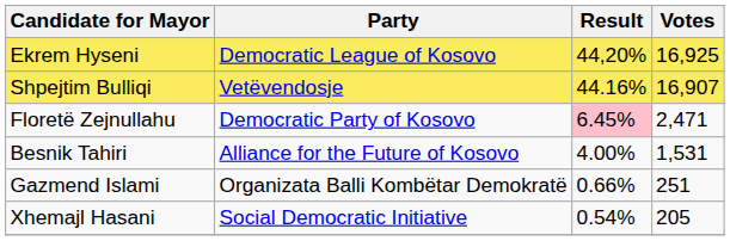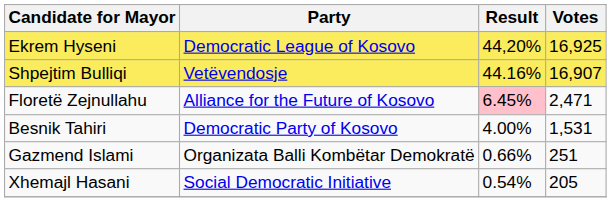 <table class=wikitable>
 <tr>
 <th>Candidate for Mayor</th>
 <th>Party</th>
 <th>Result</th>
 <th>Votes</th>
 </tr>
 <tr>
 <td style="background:#FBEC5D;">Ekrem Hyseni</td>
 <td style="background:#FBEC5D;"><a href='#'>Democratic League of Kosovo</a></td>
 <td style="background:#FBEC5D;">44,20%</td>
 <td style="background:#FBEC5D;">16,925</td>
 </tr>
 <tr>
 <td style="background:#FBEC5D;">Shpejtim Bulliqi</td>
 <td style="background:#FBEC5D;"><a href='#'>Vetëvendosje</a></td>
 <td style="background:#FBEC5D;">44.16%</td>
 <td style="background:#FBEC5D;">16,907</td>
 </tr>
 <tr>
 <td>Floretë Zejnullahu</td>
-<td><a href='#'>Democratic Party of Kosovo</a></td>
+<td><a href='#'>Alliance for the Future of Kosovo</a></td>
 <td style="background: pink;">6.45%</td>
 <td>2,471</td>
 </tr>
 <tr>
 <td>Besnik Tahiri</td>
-<td><a href='#'>Alliance for the Future of Kosovo</a></td>
+<td><a href='#'>Democratic Party of Kosovo</a></td>
 <td>4.00%</td>
 <td>1,531</td>
 </tr>
 <tr>
 <td>Gazmend Islami</td>
 <td>Organizata Balli Kombëtar Demokratë</td>
 <td>0.66%</td>
 <td>251</td>
 </tr>
 <tr>
 <td>Xhemajl Hasani</td>
 <td><a href='#'>Social Democratic Initiative</a></td>
 <td>0.54%</td>
 <td>205</td>
 </tr>
 <tr>
 </tr>
 </table>
